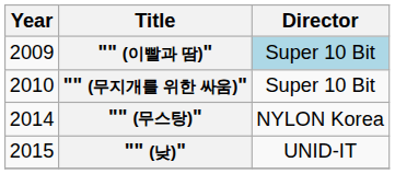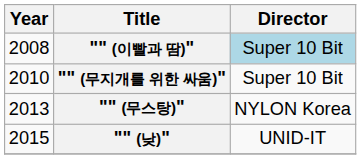 <table class="wikitable plainrowheaders" style="text-align:center;">
 <tr>
 <th scope="col">Year</th>
 <th scope="col">Title</th>
 <th scope="col">Director</th>
 </tr>
 <tr>
-<td>2009</td>
+<td>2008</td>
 <th scope="row">"" <small>(이빨과 땀)</small>"</th>
 <td style="background: lightblue;">Super 10 Bit</td>
 </tr>
 <tr>
 <td>2010</td>
 <th scope="row">"" <small>(무지개를 위한 싸움)</small>"</th>
 <td>Super 10 Bit</td>
 </tr>
 <tr>
-<td>2014</td>
+<td>2013</td>
 <th scope="row">"" <small>(무스탕)</small>"</th>
 <td>NYLON Korea</td>
 </tr>
 <tr>
 <td>2015</td>
 <th scope="row">"" <small>(낮)</small>"</th>
 <td>UNID-IT</td>
 </tr>
 <tr>
 </tr>
 </table>
